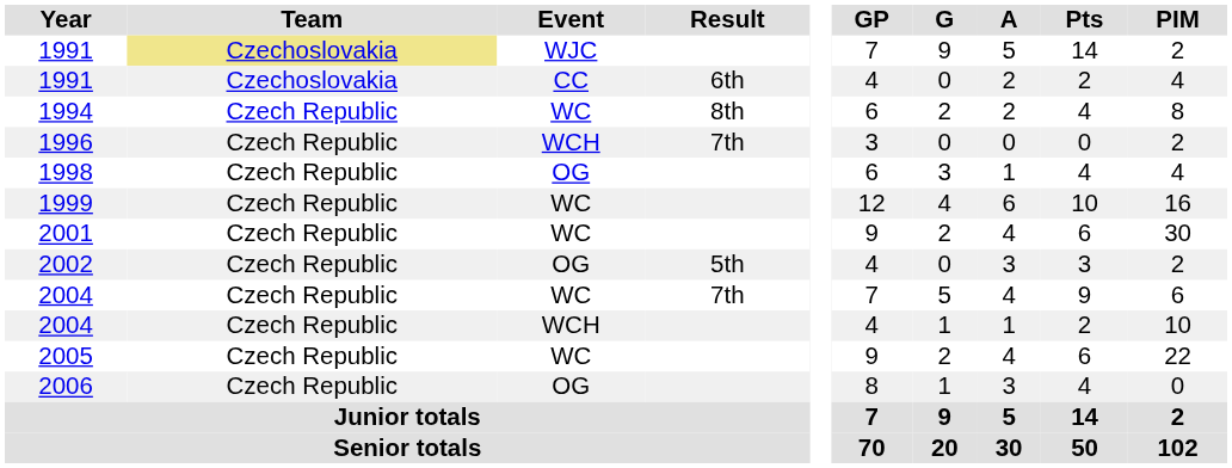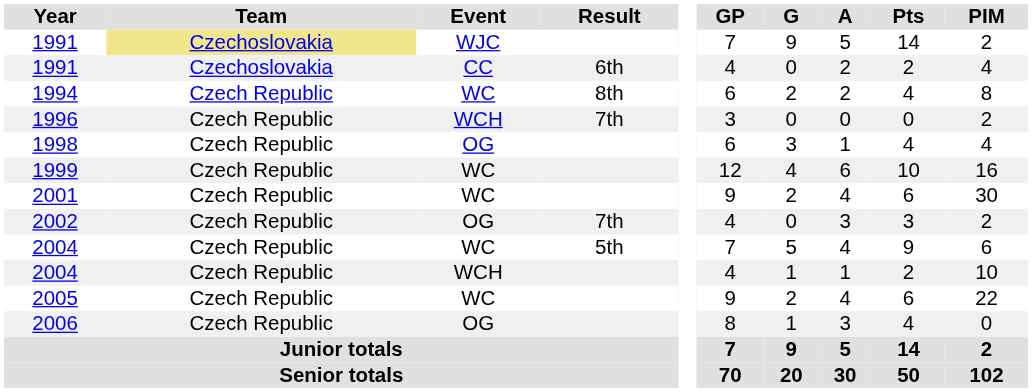 <table border="0" cellpadding="1" cellspacing="0" style="text-align:center; width:50em">
 <tr ALIGN="center" bgcolor="#e0e0e0">
 <th>Year</th>
 <th>Team</th>
 <th>Event</th>
 <th>Result</th>
 <th rowspan="99" bgcolor="#ffffff"> </th>
 <th>GP</th>
 <th>G</th>
 <th>A</th>
 <th>Pts</th>
 <th>PIM</th>
 </tr>
 <tr>
 <td><a href='#'>1991</a></td>
 <td style="background: khaki;"><a href='#'>Czechoslovakia</a></td>
 <td><a href='#'>WJC</a></td>
 <td></td>
 <td>7</td>
 <td>9</td>
 <td>5</td>
 <td>14</td>
 <td>2</td>
 </tr>
 <tr bgcolor="#f0f0f0">
 <td><a href='#'>1991</a></td>
 <td><a href='#'>Czechoslovakia</a></td>
 <td><a href='#'>CC</a></td>
 <td>6th</td>
 <td>4</td>
 <td>0</td>
 <td>2</td>
 <td>2</td>
 <td>4</td>
 </tr>
 <tr>
 <td><a href='#'>1994</a></td>
 <td><a href='#'>Czech Republic</a></td>
 <td><a href='#'>WC</a></td>
 <td>8th</td>
 <td>6</td>
 <td>2</td>
 <td>2</td>
 <td>4</td>
 <td>8</td>
 </tr>
 <tr bgcolor="#f0f0f0">
 <td><a href='#'>1996</a></td>
 <td>Czech Republic</td>
 <td><a href='#'>WCH</a></td>
 <td>7th</td>
 <td>3</td>
 <td>0</td>
 <td>0</td>
 <td>0</td>
 <td>2</td>
 </tr>
 <tr>
 <td><a href='#'>1998</a></td>
 <td>Czech Republic</td>
 <td><a href='#'>OG</a></td>
 <td></td>
 <td>6</td>
 <td>3</td>
 <td>1</td>
 <td>4</td>
 <td>4</td>
 </tr>
 <tr bgcolor="#f0f0f0">
 <td><a href='#'>1999</a></td>
 <td>Czech Republic</td>
 <td>WC</td>
 <td></td>
 <td>12</td>
 <td>4</td>
 <td>6</td>
 <td>10</td>
 <td>16</td>
 </tr>
 <tr>
 <td><a href='#'>2001</a></td>
 <td>Czech Republic</td>
 <td>WC</td>
 <td></td>
 <td>9</td>
 <td>2</td>
 <td>4</td>
 <td>6</td>
 <td>30</td>
 </tr>
 <tr bgcolor="#f0f0f0">
 <td><a href='#'>2002</a></td>
 <td>Czech Republic</td>
 <td>OG</td>
-<td>5th</td>
+<td>7th</td>
 <td>4</td>
 <td>0</td>
 <td>3</td>
 <td>3</td>
 <td>2</td>
 </tr>
 <tr>
 <td><a href='#'>2004</a></td>
 <td>Czech Republic</td>
 <td>WC</td>
-<td>7th</td>
+<td>5th</td>
 <td>7</td>
 <td>5</td>
 <td>4</td>
 <td>9</td>
 <td>6</td>
 </tr>
 <tr bgcolor="#f0f0f0">
 <td><a href='#'>2004</a></td>
 <td>Czech Republic</td>
 <td>WCH</td>
 <td></td>
 <td>4</td>
 <td>1</td>
 <td>1</td>
 <td>2</td>
 <td>10</td>
 </tr>
 <tr>
 <td><a href='#'>2005</a></td>
 <td>Czech Republic</td>
 <td>WC</td>
 <td></td>
 <td>9</td>
 <td>2</td>
 <td>4</td>
 <td>6</td>
 <td>22</td>
 </tr>
 <tr bgcolor="#f0f0f0">
 <td><a href='#'>2006</a></td>
 <td>Czech Republic</td>
 <td>OG</td>
 <td></td>
 <td>8</td>
 <td>1</td>
 <td>3</td>
 <td>4</td>
 <td>0</td>
 </tr>
 <tr style="background:#e0e0e0;">
 <th colspan="4">Junior totals</th>
 <th>7</th>
 <th>9</th>
 <th>5</th>
 <th>14</th>
 <th>2</th>
 </tr>
 <tr style="background:#e0e0e0;">
 <th colspan="4">Senior totals</th>
 <th>70</th>
 <th>20</th>
 <th>30</th>
 <th>50</th>
 <th>102</th>
 </tr>
 </table>
